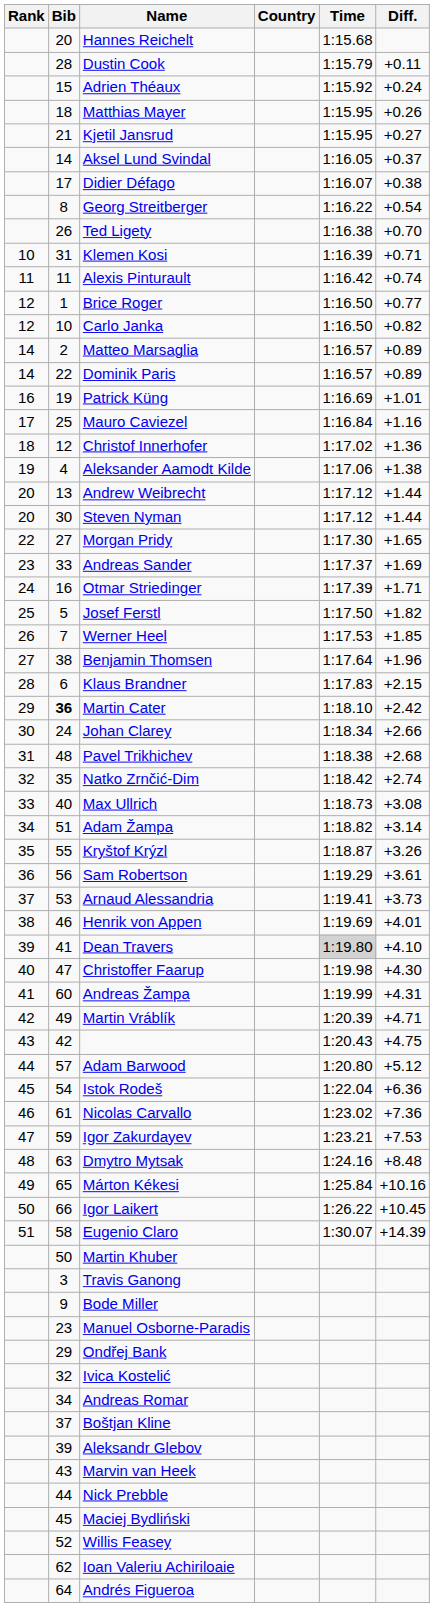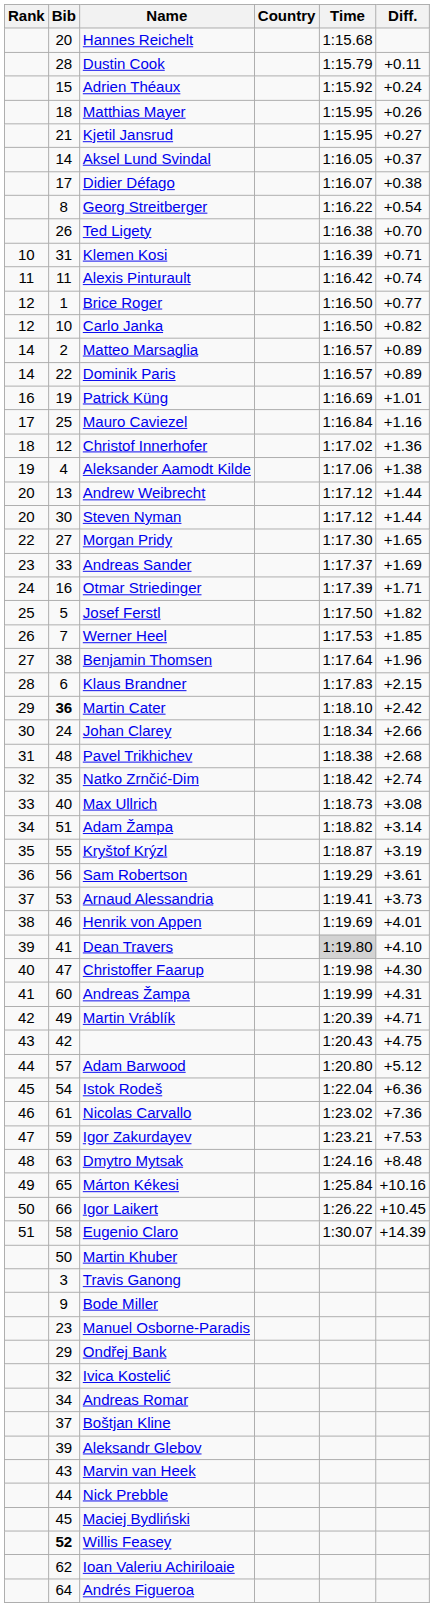 <table class="wikitable sortable" style="text-align:center">
 <tr>
 <th>Rank</th>
 <th>Bib</th>
 <th>Name</th>
 <th>Country</th>
 <th>Time</th>
 <th>Diff.</th>
 </tr>
 <tr>
 <td></td>
 <td>20</td>
 <td align=left><a href='#'>Hannes Reichelt</a></td>
 <td align=left></td>
 <td>1:15.68</td>
 <td></td>
 </tr>
 <tr>
 <td></td>
 <td>28</td>
 <td align=left><a href='#'>Dustin Cook</a></td>
 <td align=left></td>
 <td>1:15.79</td>
 <td>+0.11</td>
 </tr>
 <tr>
 <td></td>
 <td>15</td>
 <td align=left><a href='#'>Adrien Théaux</a></td>
 <td align=left></td>
 <td>1:15.92</td>
 <td>+0.24</td>
 </tr>
 <tr>
 <td></td>
 <td>18</td>
 <td align=left><a href='#'>Matthias Mayer</a></td>
 <td align=left></td>
 <td>1:15.95</td>
 <td>+0.26</td>
 </tr>
 <tr>
 <td></td>
 <td>21</td>
 <td align=left><a href='#'>Kjetil Jansrud</a></td>
 <td align=left></td>
 <td>1:15.95</td>
 <td>+0.27</td>
 </tr>
 <tr>
 <td></td>
 <td>14</td>
 <td align=left><a href='#'>Aksel Lund Svindal</a></td>
 <td align=left></td>
 <td>1:16.05</td>
 <td>+0.37</td>
 </tr>
 <tr>
 <td></td>
 <td>17</td>
 <td align=left><a href='#'>Didier Défago</a></td>
 <td align=left> </td>
 <td>1:16.07</td>
 <td>+0.38</td>
 </tr>
 <tr>
 <td></td>
 <td>8</td>
 <td align=left><a href='#'>Georg Streitberger</a></td>
 <td align=left></td>
 <td>1:16.22</td>
 <td>+0.54</td>
 </tr>
 <tr>
 <td></td>
 <td>26</td>
 <td align=left><a href='#'>Ted Ligety</a></td>
 <td align=left></td>
 <td>1:16.38</td>
 <td>+0.70</td>
 </tr>
 <tr>
 <td>10</td>
 <td>31</td>
 <td align=left><a href='#'>Klemen Kosi</a></td>
 <td align=left></td>
 <td>1:16.39</td>
 <td>+0.71</td>
 </tr>
 <tr>
 <td>11</td>
 <td>11</td>
 <td align=left><a href='#'>Alexis Pinturault</a></td>
 <td align=left></td>
 <td>1:16.42</td>
 <td>+0.74</td>
 </tr>
 <tr>
 <td>12</td>
 <td>1</td>
 <td align=left><a href='#'>Brice Roger</a></td>
 <td align=left></td>
 <td>1:16.50</td>
 <td>+0.77</td>
 </tr>
 <tr>
 <td>12</td>
 <td>10</td>
 <td align=left><a href='#'>Carlo Janka</a></td>
 <td align=left> </td>
 <td>1:16.50</td>
 <td>+0.82</td>
 </tr>
 <tr>
 <td>14</td>
 <td>2</td>
 <td align=left><a href='#'>Matteo Marsaglia</a></td>
 <td align=left></td>
 <td>1:16.57</td>
 <td>+0.89</td>
 </tr>
 <tr>
 <td>14</td>
 <td>22</td>
 <td align=left><a href='#'>Dominik Paris</a></td>
 <td align=left></td>
 <td>1:16.57</td>
 <td>+0.89</td>
 </tr>
 <tr>
 <td>16</td>
 <td>19</td>
 <td align=left><a href='#'>Patrick Küng</a></td>
 <td align=left> </td>
 <td>1:16.69</td>
 <td>+1.01</td>
 </tr>
 <tr>
 <td>17</td>
 <td>25</td>
 <td align=left><a href='#'>Mauro Caviezel</a></td>
 <td align=left> </td>
 <td>1:16.84</td>
 <td>+1.16</td>
 </tr>
 <tr>
 <td>18</td>
 <td>12</td>
 <td align=left><a href='#'>Christof Innerhofer</a></td>
 <td align=left></td>
 <td>1:17.02</td>
 <td>+1.36</td>
 </tr>
 <tr>
 <td>19</td>
 <td>4</td>
 <td align=left><a href='#'>Aleksander Aamodt Kilde</a></td>
 <td align=left></td>
 <td>1:17.06</td>
 <td>+1.38</td>
 </tr>
 <tr>
 <td>20</td>
 <td>13</td>
 <td align=left><a href='#'>Andrew Weibrecht</a></td>
 <td align=left></td>
 <td>1:17.12</td>
 <td>+1.44</td>
 </tr>
 <tr>
 <td>20</td>
 <td>30</td>
 <td align=left><a href='#'>Steven Nyman</a></td>
 <td align=left></td>
 <td>1:17.12</td>
 <td>+1.44</td>
 </tr>
 <tr>
 <td>22</td>
 <td>27</td>
 <td align=left><a href='#'>Morgan Pridy</a></td>
 <td align=left></td>
 <td>1:17.30</td>
 <td>+1.65</td>
 </tr>
 <tr>
 <td>23</td>
 <td>33</td>
 <td align=left><a href='#'>Andreas Sander</a></td>
 <td align=left></td>
 <td>1:17.37</td>
 <td>+1.69</td>
 </tr>
 <tr>
 <td>24</td>
 <td>16</td>
 <td align=left><a href='#'>Otmar Striedinger</a></td>
 <td align=left></td>
 <td>1:17.39</td>
 <td>+1.71</td>
 </tr>
 <tr>
 <td>25</td>
 <td>5</td>
 <td align=left><a href='#'>Josef Ferstl</a></td>
 <td align=left></td>
 <td>1:17.50</td>
 <td>+1.82</td>
 </tr>
 <tr>
 <td>26</td>
 <td>7</td>
 <td align=left><a href='#'>Werner Heel</a></td>
 <td align=left></td>
 <td>1:17.53</td>
 <td>+1.85</td>
 </tr>
 <tr>
 <td>27</td>
 <td>38</td>
 <td align=left><a href='#'>Benjamin Thomsen</a></td>
 <td align=left></td>
 <td>1:17.64</td>
 <td>+1.96</td>
 </tr>
 <tr>
 <td>28</td>
 <td>6</td>
 <td align=left><a href='#'>Klaus Brandner</a></td>
 <td align=left></td>
 <td>1:17.83</td>
 <td>+2.15</td>
 </tr>
 <tr>
 <td>29</td>
 <td><strong>36</strong></td>
 <td align=left><a href='#'>Martin Cater</a></td>
 <td align=left></td>
 <td>1:18.10</td>
 <td>+2.42</td>
 </tr>
 <tr>
 <td>30</td>
 <td>24</td>
 <td align=left><a href='#'>Johan Clarey</a></td>
 <td align=left></td>
 <td>1:18.34</td>
 <td>+2.66</td>
 </tr>
 <tr>
 <td>31</td>
 <td>48</td>
 <td align=left><a href='#'>Pavel Trikhichev</a></td>
 <td align=left></td>
 <td>1:18.38</td>
 <td>+2.68</td>
 </tr>
 <tr>
 <td>32</td>
 <td>35</td>
 <td align=left><a href='#'>Natko Zrnčić-Dim</a></td>
 <td align=left></td>
 <td>1:18.42</td>
 <td>+2.74</td>
 </tr>
 <tr>
 <td>33</td>
 <td>40</td>
 <td align=left><a href='#'>Max Ullrich</a></td>
 <td align=left></td>
 <td>1:18.73</td>
 <td>+3.08</td>
 </tr>
 <tr>
 <td>34</td>
 <td>51</td>
 <td align=left><a href='#'>Adam Žampa</a></td>
 <td align=left></td>
 <td>1:18.82</td>
 <td>+3.14</td>
 </tr>
 <tr>
 <td>35</td>
 <td>55</td>
 <td align=left><a href='#'>Kryštof Krýzl</a></td>
 <td align=left></td>
 <td>1:18.87</td>
-<td>+3.26</td>
+<td>+3.19</td>
 </tr>
 <tr>
 <td>36</td>
 <td>56</td>
 <td align=left><a href='#'>Sam Robertson</a></td>
 <td align=left></td>
 <td>1:19.29</td>
 <td>+3.61</td>
 </tr>
 <tr>
 <td>37</td>
 <td>53</td>
 <td align=left><a href='#'>Arnaud Alessandria</a></td>
 <td align=left></td>
 <td>1:19.41</td>
 <td>+3.73</td>
 </tr>
 <tr>
 <td>38</td>
 <td>46</td>
 <td align=left><a href='#'>Henrik von Appen</a></td>
 <td align=left></td>
 <td>1:19.69</td>
 <td>+4.01</td>
 </tr>
 <tr>
 <td>39</td>
 <td>41</td>
 <td align=left><a href='#'>Dean Travers</a></td>
 <td align=left></td>
 <td style="background: lightgrey;">1:19.80</td>
 <td>+4.10</td>
 </tr>
 <tr>
 <td>40</td>
 <td>47</td>
 <td align=left><a href='#'>Christoffer Faarup</a></td>
 <td align=left></td>
 <td>1:19.98</td>
 <td>+4.30</td>
 </tr>
 <tr>
 <td>41</td>
 <td>60</td>
 <td align=left><a href='#'>Andreas Žampa</a></td>
 <td align=left></td>
 <td>1:19.99</td>
 <td>+4.31</td>
 </tr>
 <tr>
 <td>42</td>
 <td>49</td>
 <td align=left><a href='#'>Martin Vráblík</a></td>
 <td align=left></td>
 <td>1:20.39</td>
 <td>+4.71</td>
 </tr>
 <tr>
 <td>43</td>
 <td>42</td>
 <td align=left></td>
 <td align=left></td>
 <td>1:20.43</td>
 <td>+4.75</td>
 </tr>
 <tr>
 <td>44</td>
 <td>57</td>
 <td align=left><a href='#'>Adam Barwood</a></td>
 <td align=left></td>
 <td>1:20.80</td>
 <td>+5.12</td>
 </tr>
 <tr>
 <td>45</td>
 <td>54</td>
 <td align=left><a href='#'>Istok Rodeš</a></td>
 <td align=left></td>
 <td>1:22.04</td>
 <td>+6.36</td>
 </tr>
 <tr>
 <td>46</td>
 <td>61</td>
 <td align=left><a href='#'>Nicolas Carvallo</a></td>
 <td align=left></td>
 <td>1:23.02</td>
 <td>+7.36</td>
 </tr>
 <tr>
 <td>47</td>
 <td>59</td>
 <td align=left><a href='#'>Igor Zakurdayev</a></td>
 <td align=left></td>
 <td>1:23.21</td>
 <td>+7.53</td>
 </tr>
 <tr>
 <td>48</td>
 <td>63</td>
 <td align=left><a href='#'>Dmytro Mytsak</a></td>
 <td align=left></td>
 <td>1:24.16</td>
 <td>+8.48</td>
 </tr>
 <tr>
 <td>49</td>
 <td>65</td>
 <td align=left><a href='#'>Márton Kékesi</a></td>
 <td align=left></td>
 <td>1:25.84</td>
 <td>+10.16</td>
 </tr>
 <tr>
 <td>50</td>
 <td>66</td>
 <td align=left><a href='#'>Igor Laikert</a></td>
 <td align=left></td>
 <td>1:26.22</td>
 <td>+10.45</td>
 </tr>
 <tr>
 <td>51</td>
 <td>58</td>
 <td align=left><a href='#'>Eugenio Claro</a></td>
 <td align=left></td>
 <td>1:30.07</td>
 <td>+14.39</td>
 </tr>
 <tr>
 <td></td>
 <td>50</td>
 <td align=left><a href='#'>Martin Khuber</a></td>
 <td align=left></td>
 <td></td>
 <td></td>
 </tr>
 <tr>
 <td></td>
 <td>3</td>
 <td align=left><a href='#'>Travis Ganong</a></td>
 <td align=left></td>
 <td></td>
 <td></td>
 </tr>
 <tr>
 <td></td>
 <td>9</td>
 <td align=left><a href='#'>Bode Miller</a></td>
 <td align=left></td>
 <td></td>
 <td></td>
 </tr>
 <tr>
 <td></td>
 <td>23</td>
 <td align=left><a href='#'>Manuel Osborne-Paradis</a></td>
 <td align=left></td>
 <td></td>
 <td></td>
 </tr>
 <tr>
 <td></td>
 <td>29</td>
 <td align=left><a href='#'>Ondřej Bank</a></td>
 <td align=left></td>
 <td></td>
 <td></td>
 </tr>
 <tr>
 <td></td>
 <td>32</td>
 <td align=left><a href='#'>Ivica Kostelić</a></td>
 <td align=left></td>
 <td></td>
 <td></td>
 </tr>
 <tr>
 <td></td>
 <td>34</td>
 <td align=left><a href='#'>Andreas Romar</a></td>
 <td align=left></td>
 <td></td>
 <td></td>
 </tr>
 <tr>
 <td></td>
 <td>37</td>
 <td align=left><a href='#'>Boštjan Kline</a></td>
 <td align=left></td>
 <td></td>
 <td></td>
 </tr>
 <tr>
 <td></td>
 <td>39</td>
 <td align=left><a href='#'>Aleksandr Glebov</a></td>
 <td align=left></td>
 <td></td>
 <td></td>
 </tr>
 <tr>
 <td></td>
 <td>43</td>
 <td align=left><a href='#'>Marvin van Heek</a></td>
 <td align=left></td>
 <td></td>
 <td></td>
 </tr>
 <tr>
 <td></td>
 <td>44</td>
 <td align=left><a href='#'>Nick Prebble</a></td>
 <td align=left></td>
 <td></td>
 <td></td>
 </tr>
 <tr>
 <td></td>
 <td>45</td>
 <td align=left><a href='#'>Maciej Bydliński</a></td>
 <td align=left></td>
 <td></td>
 <td></td>
 </tr>
 <tr>
 <td></td>
-<td>52</td>
+<td><strong>52</strong></td>
 <td align=left><a href='#'>Willis Feasey</a></td>
 <td align=left></td>
 <td></td>
 <td></td>
 </tr>
 <tr>
 <td></td>
 <td>62</td>
 <td align=left><a href='#'>Ioan Valeriu Achiriloaie</a></td>
 <td align=left></td>
 <td></td>
 <td></td>
 </tr>
 <tr>
 <td></td>
 <td>64</td>
 <td align=left><a href='#'>Andrés Figueroa</a></td>
 <td align=left></td>
 <td></td>
 <td></td>
 </tr>
 </table>
